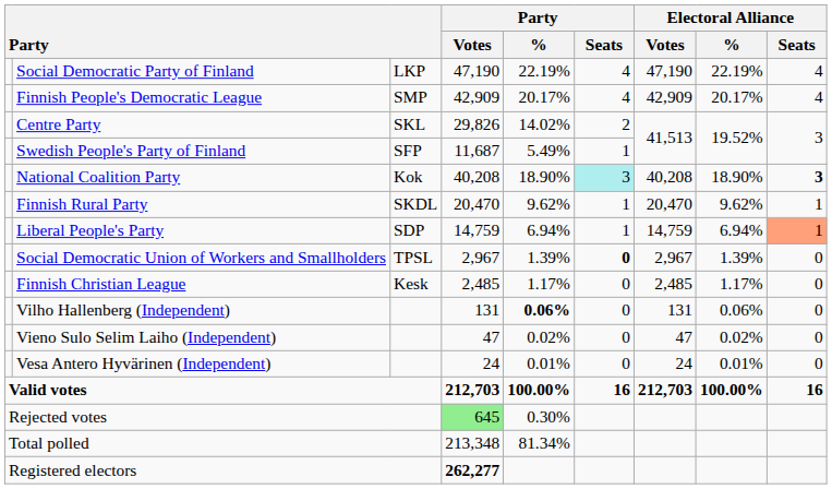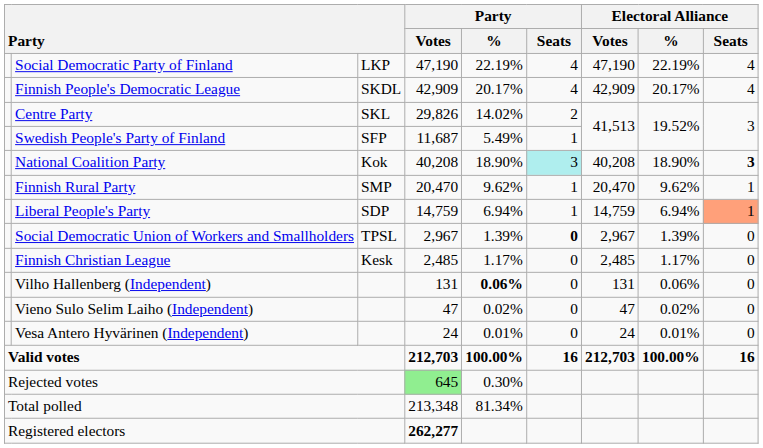 <table class="wikitable" border="1" style="text-align:right;">
 <tr>
 <th style="text-align:left;" valign=bottom rowspan=2 colspan=3>Party</th>
 <th colspan=3>Party</th>
 <th colspan=3>Electoral Alliance</th>
 </tr>
 <tr>
 <th align=center valign=bottom width="50">Votes</th>
 <th align=center valign=bottom width="50">%</th>
 <th align=center valign=bottom width="50">Seats</th>
 <th align=center valign=bottom width="50">Votes</th>
 <th align=center valign=bottom width="50">%</th>
 <th align=center valign=bottom width="50">Seats</th>
 </tr>
 <tr>
 <td></td>
 <td align=left style="white-space: nowrap;"><a href='#'>Social Democratic Party of Finland</a></td>
 <td align=left>LKP</td>
 <td>47,190</td>
 <td>22.19%</td>
 <td>4</td>
 <td>47,190</td>
 <td>22.19%</td>
 <td>4</td>
 </tr>
 <tr>
 <td></td>
 <td align=left><a href='#'>Finnish People's Democratic League</a></td>
-<td align=left>SMP</td>
+<td align=left>SKDL</td>
 <td>42,909</td>
 <td>20.17%</td>
 <td>4</td>
 <td>42,909</td>
 <td>20.17%</td>
 <td>4</td>
 </tr>
 <tr>
 <td></td>
 <td align=left><a href='#'>Centre Party</a></td>
 <td align=left>SKL</td>
 <td>29,826</td>
 <td>14.02%</td>
 <td>2</td>
 <td rowspan=2>41,513</td>
 <td rowspan=2>19.52%</td>
 <td rowspan=2>3</td>
 </tr>
 <tr>
 <td></td>
 <td align=left><a href='#'>Swedish People's Party of Finland</a></td>
 <td align=left>SFP</td>
 <td>11,687</td>
 <td>5.49%</td>
 <td>1</td>
 </tr>
 <tr>
 <td></td>
 <td align=left><a href='#'>National Coalition Party</a></td>
 <td align=left>Kok</td>
 <td>40,208</td>
 <td>18.90%</td>
 <td style="background: paleturquoise;">3</td>
 <td>40,208</td>
 <td>18.90%</td>
 <td><strong>3</strong></td>
 </tr>
 <tr>
 <td></td>
 <td align=left><a href='#'>Finnish Rural Party</a></td>
-<td align=left>SKDL</td>
+<td align=left>SMP</td>
 <td>20,470</td>
 <td>9.62%</td>
 <td>1</td>
 <td>20,470</td>
 <td>9.62%</td>
 <td>1</td>
 </tr>
 <tr>
 <td></td>
 <td align=left><a href='#'>Liberal People's Party</a></td>
 <td align=left>SDP</td>
 <td>14,759</td>
 <td>6.94%</td>
 <td>1</td>
 <td>14,759</td>
 <td>6.94%</td>
 <td style="background: lightsalmon;">1</td>
 </tr>
 <tr>
 <td></td>
 <td align=left><a href='#'>Social Democratic Union of Workers and Smallholders</a></td>
 <td align=left>TPSL</td>
 <td>2,967</td>
 <td>1.39%</td>
 <td><strong>0</strong></td>
 <td>2,967</td>
 <td>1.39%</td>
 <td>0</td>
 </tr>
 <tr>
 <td></td>
 <td align=left><a href='#'>Finnish Christian League</a></td>
 <td align=left>Kesk</td>
 <td>2,485</td>
 <td>1.17%</td>
 <td>0</td>
 <td>2,485</td>
 <td>1.17%</td>
 <td>0</td>
 </tr>
 <tr>
 <td></td>
 <td align=left>Vilho Hallenberg (<a href='#'>Independent</a>)</td>
 <td align=left></td>
 <td>131</td>
 <td><strong>0.06%</strong></td>
 <td>0</td>
 <td>131</td>
 <td>0.06%</td>
 <td>0</td>
 </tr>
 <tr>
 <td></td>
 <td align=left>Vieno Sulo Selim Laiho (<a href='#'>Independent</a>)</td>
 <td align=left></td>
 <td>47</td>
 <td>0.02%</td>
 <td>0</td>
 <td>47</td>
 <td>0.02%</td>
 <td>0</td>
 </tr>
 <tr>
 <td></td>
 <td align=left>Vesa Antero Hyvärinen (<a href='#'>Independent</a>)</td>
 <td align=left></td>
 <td>24</td>
 <td>0.01%</td>
 <td>0</td>
 <td>24</td>
 <td>0.01%</td>
 <td>0</td>
 </tr>
 <tr style="font-weight:bold">
 <td align=left colspan=3>Valid votes</td>
 <td>212,703</td>
 <td>100.00%</td>
 <td>16</td>
 <td>212,703</td>
 <td>100.00%</td>
 <td>16</td>
 </tr>
 <tr>
 <td align=left colspan=3>Rejected votes</td>
 <td style="background: lightgreen;">645</td>
 <td>0.30%</td>
 <td></td>
 <td></td>
 <td></td>
 <td></td>
 </tr>
 <tr>
 <td align=left colspan=3>Total polled</td>
 <td>213,348</td>
 <td>81.34%</td>
 <td></td>
 <td></td>
 <td></td>
 <td></td>
 </tr>
 <tr>
 <td align=left colspan=3>Registered electors</td>
 <td><strong>262,277</strong></td>
 <td></td>
 <td></td>
 <td></td>
 <td></td>
 <td></td>
 </tr>
 </table>
